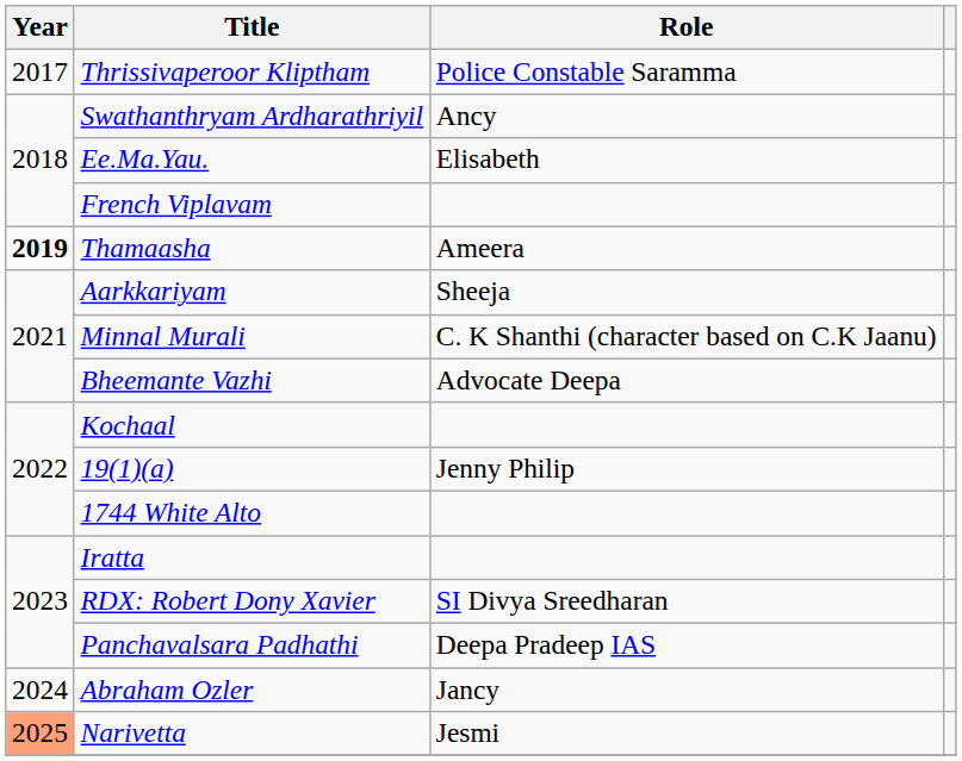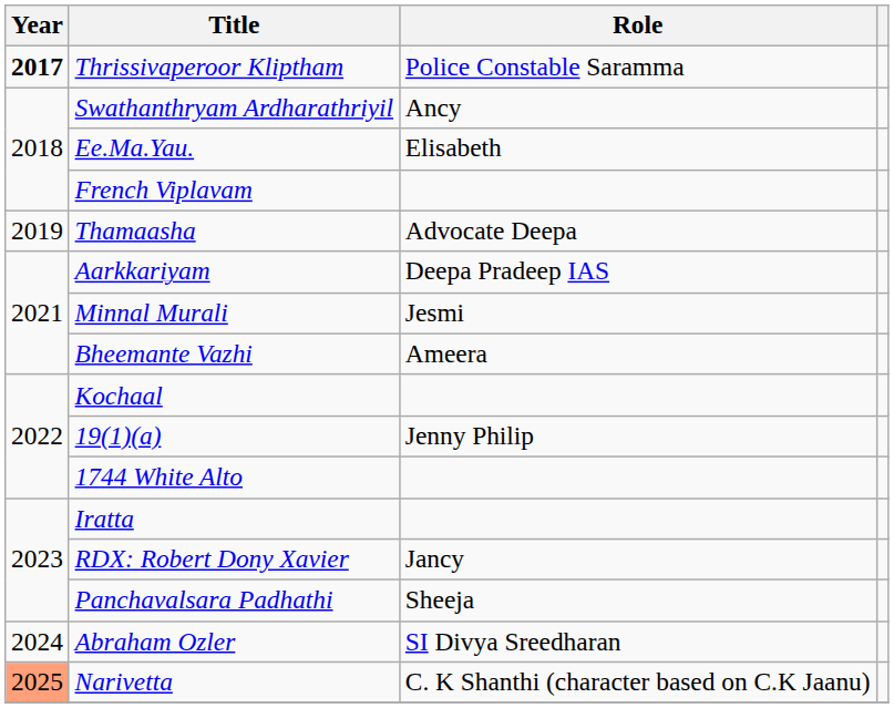 <table class="wikitable sortable">
 <tr>
 <th scope="col">Year</th>
 <th scope="col">Title</th>
 <th scope="col">Role</th>
 <th scope="col" class="unsortable"></th>
 </tr>
 <tr>
-<td>2017</td>
+<td><strong>2017</strong></td>
 <td><em><a href='#'>Thrissivaperoor Kliptham </a></em></td>
 <td><a href='#'>Police Constable</a> Saramma</td>
 <td></td>
 </tr>
 <tr>
 <td rowspan=3>2018</td>
 <td><em><a href='#'>Swathanthryam Ardharathriyil</a></em></td>
 <td>Ancy</td>
 <td></td>
 </tr>
 <tr>
 <td><em><a href='#'>Ee.Ma.Yau.</a></em></td>
 <td>Elisabeth</td>
 <td></td>
 </tr>
 <tr>
 <td><em><a href='#'>French Viplavam</a></em></td>
 <td></td>
 <td></td>
 </tr>
 <tr>
-<td><strong>2019</strong></td>
+<td>2019</td>
 <td><em><a href='#'>Thamaasha</a></em></td>
-<td>Ameera</td>
+<td>Advocate Deepa</td>
 <td></td>
 </tr>
 <tr>
 <td rowspan=3>2021</td>
 <td><em><a href='#'>Aarkkariyam</a></em></td>
-<td>Sheeja</td>
+<td>Deepa Pradeep <a href='#'>IAS</a></td>
 <td></td>
 </tr>
 <tr>
 <td><em><a href='#'>Minnal Murali</a></em></td>
-<td>C. K Shanthi (character based on C.K Jaanu)</td>
+<td>Jesmi</td>
 <td></td>
 </tr>
 <tr>
 <td><em><a href='#'>Bheemante Vazhi</a></em></td>
-<td>Advocate Deepa</td>
+<td>Ameera</td>
 <td></td>
 </tr>
 <tr>
 <td rowspan=3>2022</td>
 <td><em><a href='#'>Kochaal</a></em></td>
 <td></td>
 <td></td>
 </tr>
 <tr>
 <td><em><a href='#'>19(1)(a)</a></em></td>
 <td>Jenny Philip</td>
 <td></td>
 </tr>
 <tr>
 <td><em><a href='#'>1744 White Alto</a></em></td>
 <td></td>
 <td></td>
 </tr>
 <tr>
 <td rowspan=3>2023</td>
 <td><em><a href='#'>Iratta</a></em></td>
 <td></td>
 <td></td>
 </tr>
 <tr>
 <td><em><a href='#'>RDX: Robert Dony Xavier</a></em></td>
-<td><a href='#'>SI</a> Divya Sreedharan</td>
+<td>Jancy</td>
 <td></td>
 </tr>
 <tr>
 <td><em><a href='#'>Panchavalsara Padhathi</a></em></td>
-<td>Deepa Pradeep <a href='#'>IAS</a></td>
+<td>Sheeja</td>
 <td></td>
 </tr>
 <tr>
 <td>2024</td>
 <td><em><a href='#'>Abraham Ozler</a></em></td>
-<td>Jancy</td>
+<td><a href='#'>SI</a> Divya Sreedharan</td>
 <td></td>
 </tr>
 <tr>
 <td style="background: lightsalmon;">2025</td>
 <td><em><a href='#'>Narivetta</a></em></td>
-<td>Jesmi</td>
+<td>C. K Shanthi (character based on C.K Jaanu)</td>
 <td></td>
 </tr>
 <tr>
 </tr>
 </table>
